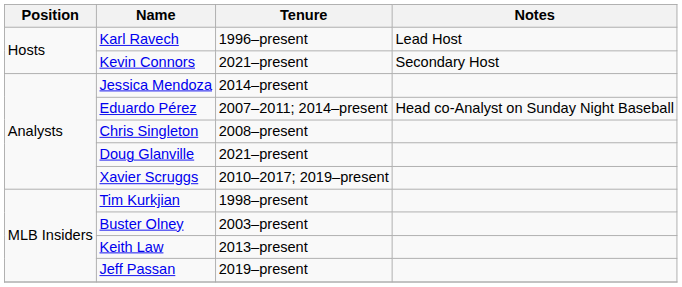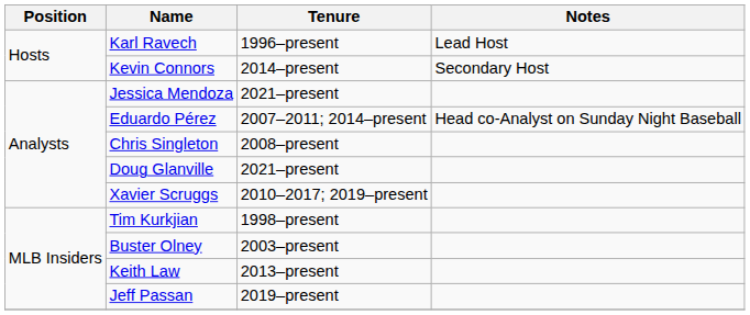 <table class=wikitable>
 <tr>
 <th>Position</th>
 <th>Name</th>
 <th>Tenure</th>
 <th>Notes</th>
 </tr>
 <tr>
 <td rowspan=2>Hosts</td>
 <td><a href='#'>Karl Ravech</a></td>
 <td>1996–present</td>
 <td>Lead Host</td>
 </tr>
 <tr>
 <td><a href='#'>Kevin Connors</a></td>
-<td>2021–present</td>
+<td>2014–present</td>
 <td>Secondary Host</td>
 </tr>
 <tr>
 <td rowspan="5">Analysts</td>
 <td><a href='#'>Jessica Mendoza</a></td>
-<td>2014–present</td>
+<td>2021–present</td>
 <td></td>
 </tr>
 <tr>
 <td><a href='#'>Eduardo Pérez</a></td>
 <td>2007–2011; 2014–present</td>
 <td>Head co-Analyst on Sunday Night Baseball</td>
 </tr>
 <tr>
 <td><a href='#'>Chris Singleton</a></td>
 <td>2008–present</td>
 <td></td>
 </tr>
 <tr>
 <td><a href='#'>Doug Glanville</a></td>
 <td>2021–present</td>
 <td></td>
 </tr>
 <tr>
 <td><a href='#'>Xavier Scruggs</a></td>
 <td>2010–2017; 2019–present</td>
 <td></td>
 </tr>
 <tr>
 <td rowspan="4">MLB Insiders</td>
 <td><a href='#'>Tim Kurkjian</a></td>
 <td>1998–present</td>
 <td></td>
 </tr>
 <tr>
 <td><a href='#'>Buster Olney</a></td>
 <td>2003–present</td>
 <td></td>
 </tr>
 <tr>
 <td><a href='#'>Keith Law</a></td>
 <td>2013–present</td>
 <td></td>
 </tr>
 <tr>
 <td><a href='#'>Jeff Passan</a></td>
 <td>2019–present</td>
 <td></td>
 </tr>
 <tr>
 </tr>
 </table>
